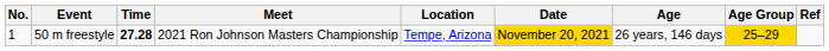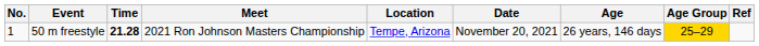 <table class="wikitable">
 <tr>
 <th>No.</th>
 <th>Event</th>
 <th>Time</th>
 <th>Meet</th>
 <th>Location</th>
 <th>Date</th>
 <th>Age</th>
 <th>Age Group</th>
 <th>Ref</th>
 </tr>
 <tr>
 <td>1</td>
 <td>50 m freestyle</td>
-<td style="text-align:center;"><strong>27.28</strong></td>
+<td style="text-align:center;"><strong>21.28</strong></td>
 <td>2021 Ron Johnson Masters Championship</td>
 <td><a href='#'>Tempe, Arizona</a></td>
-<td style="background: gold;">November 20, 2021</td>
+<td>November 20, 2021</td>
 <td style="text-align:center;">26 years, 146 days</td>
 <td style="background: gold; text-align:center;">25–29</td>
 <td style="text-align:center;"></td>
 </tr>
 </table>
